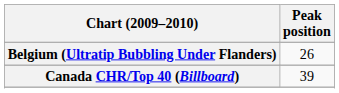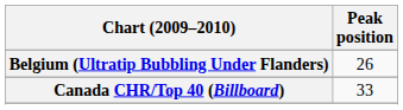 <table class="wikitable sortable plainrowheaders" style="text-align:center">
 <tr>
 <th scope="col">Chart (2009–2010)</th>
 <th scope="col">Peak<br>position</th>
 </tr>
 <tr>
 </tr>
 <tr>
 </tr>
 <tr>
 <th scope="row">Belgium (<a href='#'>Ultratip Bubbling Under</a> Flanders)</th>
 <td>26</td>
 </tr>
 <tr>
 </tr>
 <tr>
 <th scope="row">Canada <a href='#'>CHR/Top 40</a> (<em><a href='#'>Billboard</a></em>)</th>
-<td>39</td>
+<td>33</td>
 </tr>
 <tr>
 </tr>
 <tr>
 </tr>
 <tr>
 </tr>
 <tr>
 </tr>
 <tr>
 </tr>
 </table>
